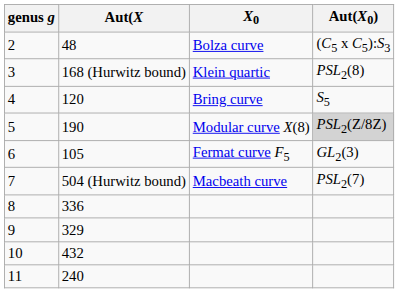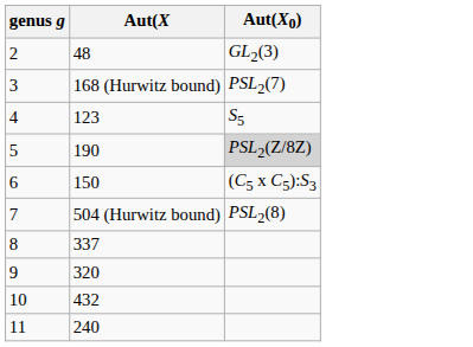 <table class="wikitable">
 <tr>
 <th>genus <em>g</em></th>
 <th>Aut(<em>X</em></th>
-<th><em>X</em><sub>0</sub></th>
 <th>Aut(<em>X</em><sub>0</sub>)</th>
 </tr>
 <tr>
 <td>2</td>
 <td>48</td>
-<td><a href='#'>Bolza curve</a></td>
-<td>(<em>C</em><sub>5</sub> x <em>C</em><sub>5</sub>):<em>S</em><sub>3</sub></td>
+<td><em>GL</em><sub>2</sub>(3)</td>
 </tr>
 <tr>
 <td>3</td>
 <td>168 (Hurwitz bound)</td>
-<td><a href='#'>Klein quartic</a></td>
-<td><em>PSL</em><sub>2</sub>(8)</td>
+<td><em>PSL</em><sub>2</sub>(7)</td>
 </tr>
 <tr>
 <td>4</td>
-<td>120</td>
-<td><a href='#'>Bring curve</a></td>
+<td>123</td>
 <td><em>S</em><sub>5</sub></td>
 </tr>
 <tr>
 <td>5</td>
 <td>190</td>
-<td><a href='#'>Modular curve</a> <em>X</em>(8)</td>
 <td style="background: lightgrey;"><em>PSL</em><sub>2</sub>(Z/8Z)</td>
 </tr>
 <tr>
 <td>6</td>
-<td>105</td>
-<td><a href='#'>Fermat curve</a> <em>F</em><sub>5</sub></td>
-<td><em>GL</em><sub>2</sub>(3)</td>
+<td>150</td>
+<td>(<em>C</em><sub>5</sub> x <em>C</em><sub>5</sub>):<em>S</em><sub>3</sub></td>
 </tr>
 <tr>
 <td>7</td>
 <td>504 (Hurwitz bound)</td>
-<td><a href='#'>Macbeath curve</a></td>
-<td><em>PSL</em><sub>2</sub>(7)</td>
+<td><em>PSL</em><sub>2</sub>(8)</td>
 </tr>
 <tr>
 <td>8</td>
-<td>336</td>
-<td></td>
+<td>337</td>
 <td></td>
 </tr>
 <tr>
 <td>9</td>
-<td>329</td>
-<td></td>
+<td>320</td>
 <td></td>
 </tr>
 <tr>
 <td>10</td>
 <td>432</td>
 <td></td>
-<td></td>
 </tr>
 <tr>
 <td>11</td>
 <td>240</td>
 <td></td>
-<td></td>
 </tr>
 </table>
